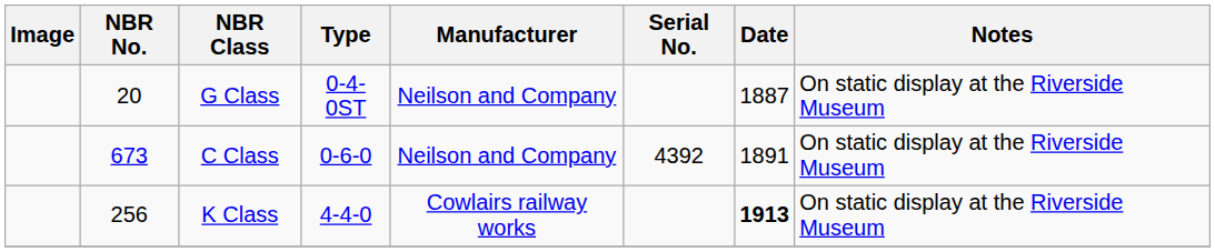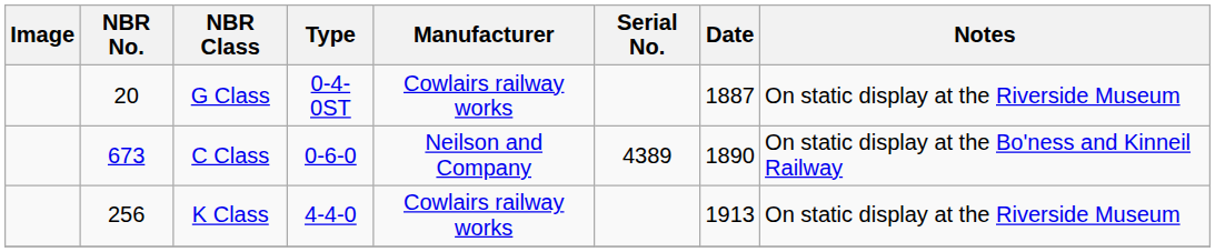 <table class=wikitable style=text-align:center>
 <tr>
 <th>Image</th>
 <th>NBR No.</th>
 <th>NBR Class</th>
 <th>Type</th>
 <th>Manufacturer</th>
 <th>Serial No.</th>
 <th>Date</th>
 <th>Notes</th>
 </tr>
 <tr>
 <td></td>
 <td>20</td>
 <td><a href='#'>G Class</a></td>
 <td><a href='#'>0-4-0ST</a></td>
-<td><a href='#'>Neilson and Company</a></td>
+<td><a href='#'>Cowlairs railway works</a></td>
 <td></td>
 <td>1887</td>
 <td align=left>On static display at the <a href='#'>Riverside Museum</a></td>
 </tr>
 <tr>
 <td></td>
 <td><a href='#'>673</a></td>
 <td><a href='#'>C Class</a></td>
 <td><a href='#'>0-6-0</a></td>
 <td><a href='#'>Neilson and Company</a></td>
-<td>4392</td>
-<td>1891</td>
-<td align=left>On static display at the <a href='#'>Riverside Museum</a></td>
+<td>4389</td>
+<td>1890</td>
+<td align=left>On static display at the <a href='#'>Bo'ness and Kinneil Railway</a></td>
 </tr>
 <tr>
 <td></td>
 <td>256</td>
 <td><a href='#'>K Class</a></td>
 <td><a href='#'>4-4-0</a></td>
 <td><a href='#'>Cowlairs railway works</a></td>
 <td></td>
-<td><strong>1913</strong></td>
+<td>1913</td>
 <td align=left>On static display at the <a href='#'>Riverside Museum</a></td>
 </tr>
 <tr>
 </tr>
 </table>
